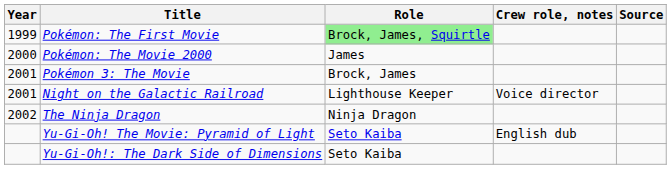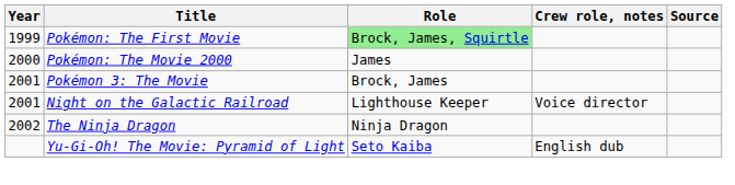 <table class="wikitable sortable plainrowheaders">
 <tr>
 <th>Year</th>
 <th>Title</th>
 <th>Role</th>
 <th class="unsortable">Crew role, notes</th>
 <th class="unsortable">Source</th>
 </tr>
 <tr>
 <td>1999</td>
 <td><em><a href='#'>Pokémon: The First Movie</a></em></td>
 <td style="background: lightgreen;">Brock, James, <a href='#'>Squirtle</a></td>
 <td></td>
 <td></td>
 </tr>
 <tr>
 <td>2000</td>
 <td><em><a href='#'>Pokémon: The Movie 2000</a></em></td>
 <td>James</td>
 <td></td>
 <td></td>
 </tr>
 <tr>
 <td>2001</td>
 <td><em><a href='#'>Pokémon 3: The Movie</a></em></td>
 <td>Brock, James</td>
 <td></td>
 <td></td>
 </tr>
 <tr>
 <td>2001</td>
 <td><em><a href='#'>Night on the Galactic Railroad</a></em></td>
 <td>Lighthouse Keeper</td>
 <td>Voice director</td>
 <td></td>
 </tr>
 <tr>
 <td>2002</td>
 <td><em><a href='#'>The Ninja Dragon</a></em></td>
 <td>Ninja Dragon</td>
 <td></td>
 <td></td>
 </tr>
 <tr>
 <td></td>
 <td><em><a href='#'>Yu-Gi-Oh! The Movie: Pyramid of Light</a></em></td>
 <td><a href='#'>Seto Kaiba</a></td>
 <td>English dub</td>
 <td></td>
 </tr>
-<tr>
-<td></td>
-<td><em><a href='#'>Yu-Gi-Oh!: The Dark Side of Dimensions</a></em></td>
-<td>Seto Kaiba</td>
-<td></td>
-<td></td>
-</tr>
 </table>
